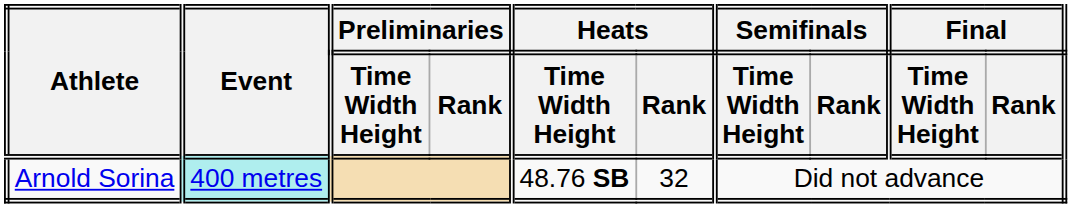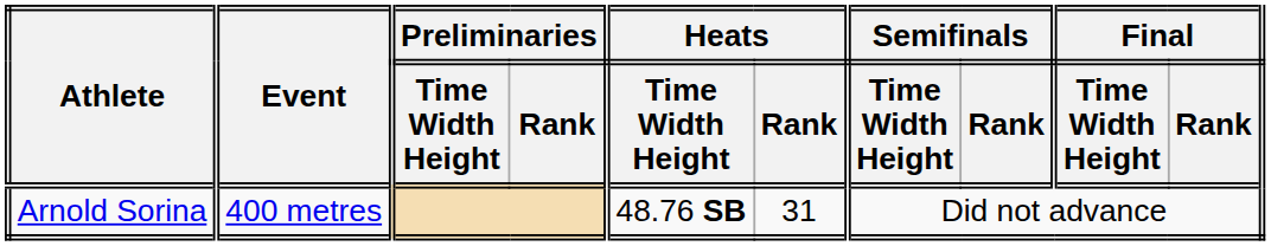 <table class=wikitable style="font-size:90%; border: double;">
 <tr>
 <th rowspan="2" style="border-right:double">Athlete</th>
 <th rowspan="2" style="border-right:double">Event</th>
 <th colspan="2" style="border-right:double; border-bottom:double;">Preliminaries</th>
 <th colspan="2" style="border-right:double; border-bottom:double;">Heats</th>
 <th colspan="2" style="border-right:double; border-bottom:double;">Semifinals</th>
 <th colspan="2" style="border-right:double; border-bottom:double;">Final</th>
 </tr>
 <tr>
 <th>Time<br>Width<br>Height</th>
 <th style="border-right:double">Rank</th>
 <th>Time<br>Width<br>Height</th>
 <th style="border-right:double">Rank</th>
 <th>Time<br>Width<br>Height</th>
 <th style="border-right:double">Rank</th>
 <th>Time<br>Width<br>Height</th>
 <th style="border-right:double">Rank</th>
 </tr>
 <tr style="border-top: double;">
 <td style="border-right:double"><a href='#'>Arnold Sorina</a></td>
-<td style="background: paleturquoise; border-right:double"><a href='#'>400 metres</a></td>
+<td style="border-right:double"><a href='#'>400 metres</a></td>
 <td style="border-right:double" colspan= 2 bgcolor="wheat"></td>
 <td align=center>48.76 <strong>SB</strong></td>
-<td align=center style="border-right:double">32</td>
+<td align=center style="border-right:double">31</td>
 <td colspan="4" align=center>Did not advance</td>
 </tr>
 </table>
